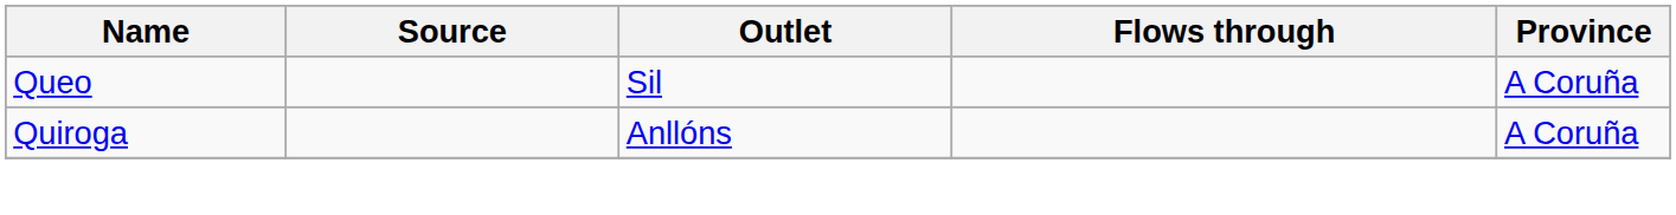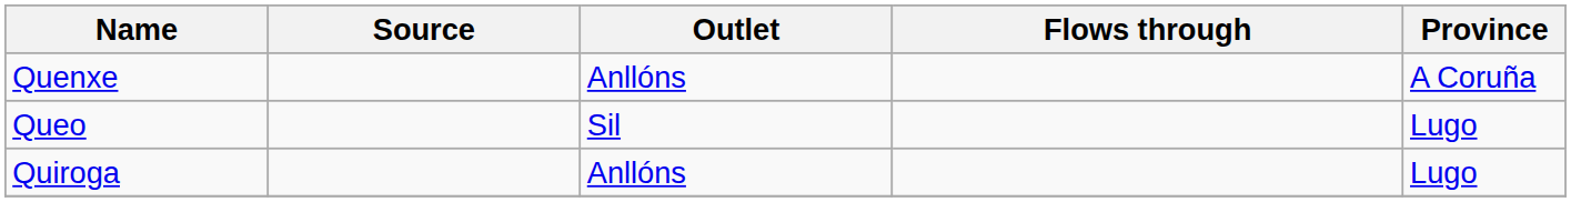 <table class="wikitable sortable" style="font-size:95%;">
 <tr>
 <th width="125">Name</th>
 <th width="150">Source</th>
 <th width="150">Outlet</th>
 <th width="250">Flows through</th>
 <th width="75">Province</th>
 </tr>
 <tr>
+<td><a href='#'>Quenxe</a></td>
+<td></td>
+<td><a href='#'>Anllóns</a></td>
+<td></td>
+<td><a href='#'>A Coruña</a></td>
+</tr>
+<tr>
 <td><a href='#'>Queo</a></td>
 <td></td>
 <td><a href='#'>Sil</a></td>
 <td></td>
-<td><a href='#'>A Coruña</a></td>
+<td><a href='#'>Lugo</a></td>
 </tr>
 <tr>
 <td><a href='#'>Quiroga</a></td>
 <td></td>
 <td><a href='#'>Anllóns</a></td>
 <td></td>
-<td><a href='#'>A Coruña</a></td>
+<td><a href='#'>Lugo</a></td>
 </tr>
 <tr>
 </tr>
 </table>
